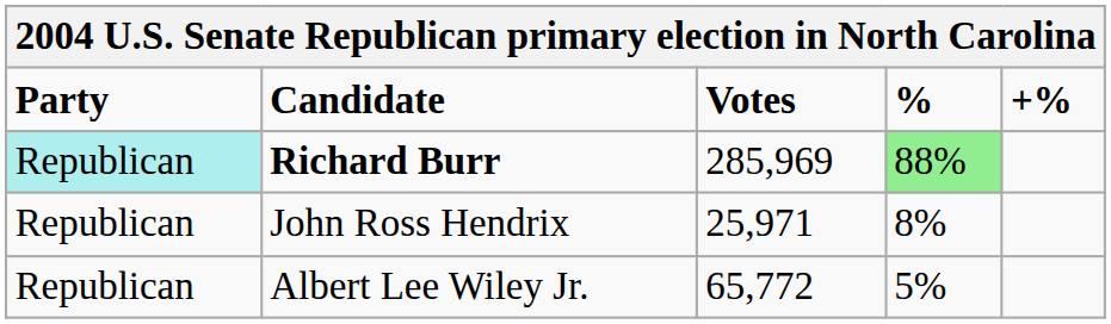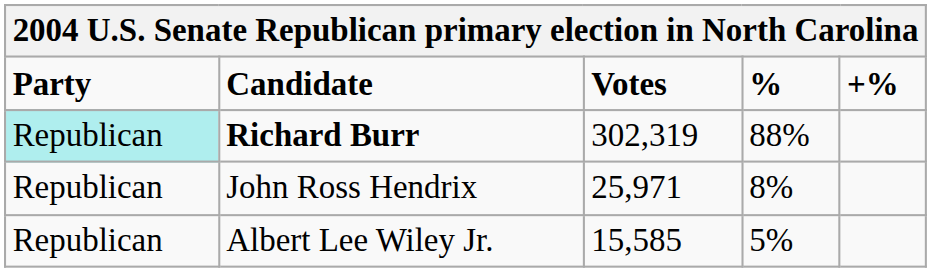 <table class="wikitable">
 <tr>
 <th colspan="5">2004 U.S. Senate Republican primary election in North Carolina</th>
 </tr>
 <tr>
 <td><strong>Party</strong></td>
 <td><strong>Candidate</strong></td>
 <td><strong>Votes</strong></td>
 <td><strong>%</strong></td>
 <td><strong>+%</strong></td>
 </tr>
 <tr>
 <td style="background: paleturquoise;">Republican</td>
 <td><strong>Richard Burr</strong></td>
-<td>285,969</td>
-<td style="background: lightgreen;">88%</td>
+<td>302,319</td>
+<td>88%</td>
 <td></td>
 </tr>
 <tr>
 <td>Republican</td>
 <td>John Ross Hendrix</td>
 <td>25,971</td>
 <td>8%</td>
 <td></td>
 </tr>
 <tr>
 <td>Republican</td>
 <td>Albert Lee Wiley Jr.</td>
-<td>65,772</td>
+<td>15,585</td>
 <td>5%</td>
 <td></td>
 </tr>
 </table>
